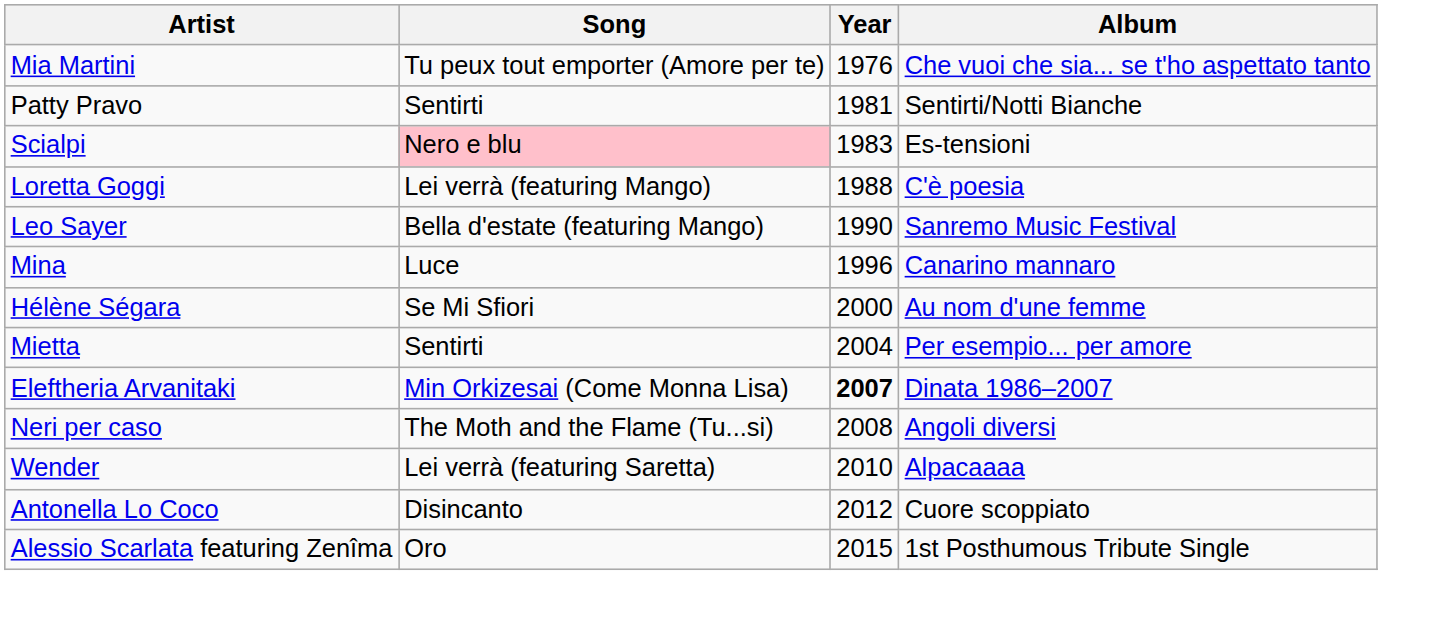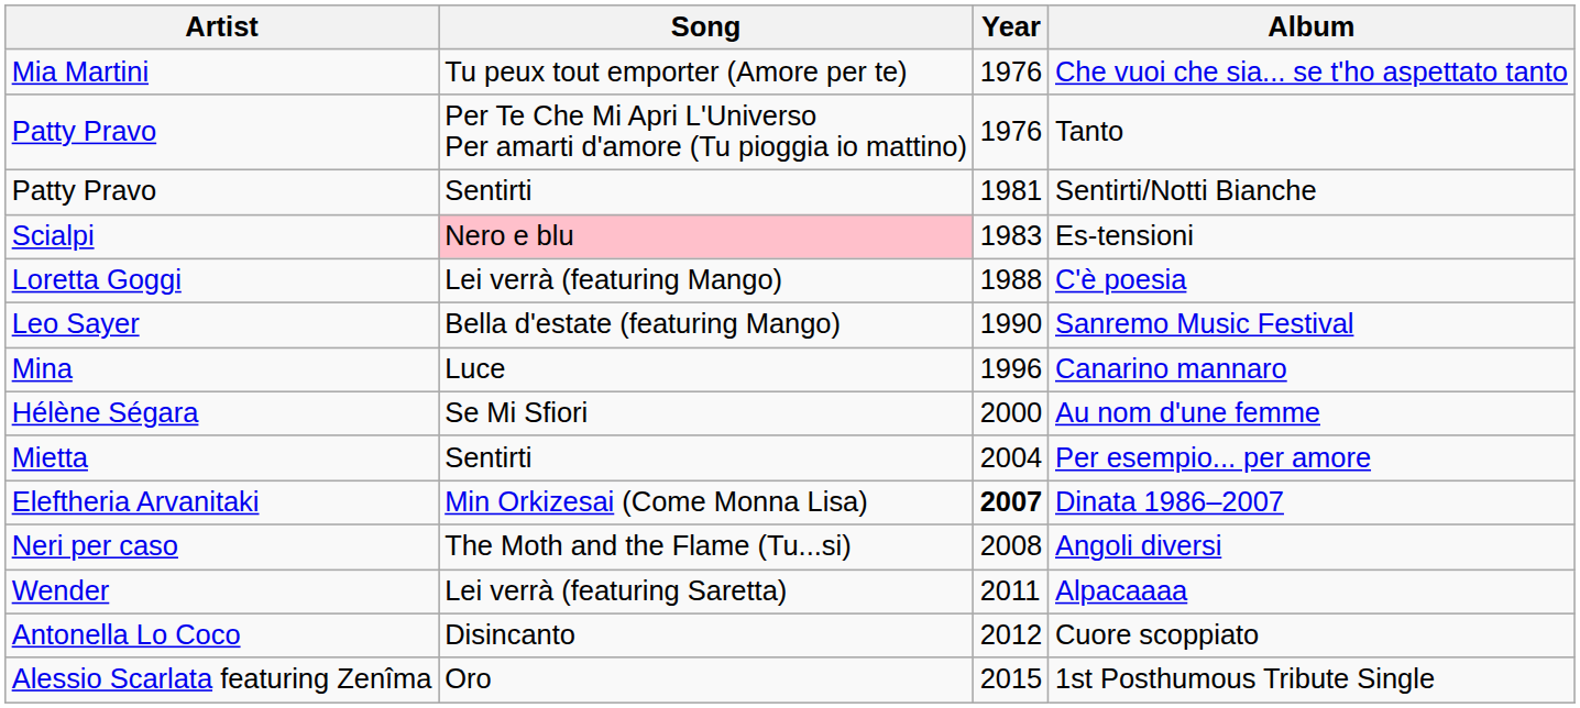 <table class="wikitable">
 <tr>
 <th>Artist</th>
 <th>Song</th>
 <th>Year</th>
 <th>Album</th>
 </tr>
 <tr>
 <td><a href='#'>Mia Martini</a></td>
 <td>Tu peux tout emporter (Amore per te)</td>
 <td>1976</td>
 <td><a href='#'>Che vuoi che sia... se t'ho aspettato tanto</a></td>
+</tr>
+<tr>
+<td><a href='#'>Patty Pravo</a></td>
+<td>Per Te Che Mi Apri L'Universo<br>Per amarti d'amore (Tu pioggia io mattino)</td>
+<td>1976</td>
+<td>Tanto</td>
 </tr>
 <tr>
 <td>Patty Pravo</td>
 <td>Sentirti</td>
 <td>1981</td>
 <td>Sentirti/Notti Bianche</td>
 </tr>
 <tr>
 <td><a href='#'>Scialpi</a></td>
 <td style="background: pink;">Nero e blu</td>
 <td>1983</td>
 <td>Es-tensioni</td>
 </tr>
 <tr>
 <td><a href='#'>Loretta Goggi</a></td>
 <td>Lei verrà (featuring Mango)</td>
 <td>1988</td>
 <td><a href='#'>C'è poesia</a></td>
 </tr>
 <tr>
 <td><a href='#'>Leo Sayer</a></td>
 <td>Bella d'estate (featuring Mango)</td>
 <td>1990</td>
 <td><a href='#'>Sanremo Music Festival</a></td>
 </tr>
 <tr>
 <td><a href='#'>Mina</a></td>
 <td>Luce</td>
 <td>1996</td>
 <td><a href='#'>Canarino mannaro</a></td>
 </tr>
 <tr>
 <td><a href='#'>Hélène Ségara</a></td>
 <td>Se Mi Sfiori</td>
 <td>2000</td>
 <td><a href='#'>Au nom d'une femme</a></td>
 </tr>
 <tr>
 <td><a href='#'>Mietta</a></td>
 <td>Sentirti</td>
 <td>2004</td>
 <td><a href='#'>Per esempio... per amore</a></td>
 </tr>
 <tr>
 <td><a href='#'>Eleftheria Arvanitaki</a></td>
 <td><a href='#'>Min Orkizesai</a> (Come Monna Lisa)</td>
 <td><strong>2007</strong></td>
 <td><a href='#'>Dinata 1986–2007</a></td>
 </tr>
 <tr>
 <td><a href='#'>Neri per caso</a></td>
 <td>The Moth and the Flame (Tu...si)</td>
 <td>2008</td>
 <td><a href='#'>Angoli diversi</a></td>
 </tr>
 <tr>
 <td><a href='#'>Wender</a></td>
 <td>Lei verrà (featuring Saretta)</td>
-<td>2010</td>
+<td>2011</td>
 <td><a href='#'>Alpacaaaa</a></td>
 </tr>
 <tr>
 <td><a href='#'>Antonella Lo Coco</a></td>
 <td>Disincanto</td>
 <td>2012</td>
 <td>Cuore scoppiato</td>
 </tr>
 <tr>
 <td><a href='#'>Alessio Scarlata</a> featuring Zenîma</td>
 <td>Oro</td>
 <td>2015</td>
 <td>1st Posthumous Tribute Single</td>
 </tr>
 </table>
